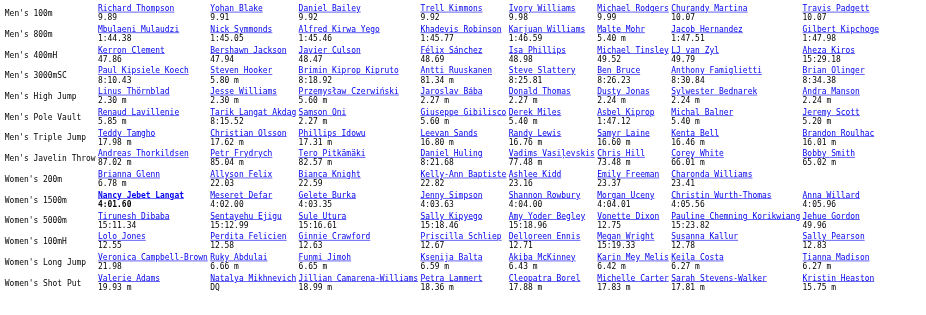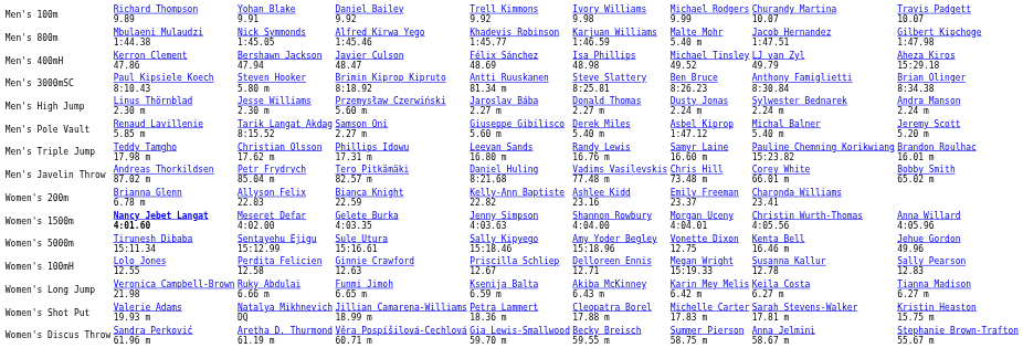 <table>
 <tr>
 <td>Men's 100m<br></td>
 <td><a href='#'>Richard Thompson</a><br>  9.89</td>
 <td><a href='#'>Yohan Blake</a><br>  9.91</td>
 <td><a href='#'>Daniel Bailey</a><br>  9.92</td>
 <td><a href='#'>Trell Kimmons</a><br>  9.92</td>
 <td><a href='#'>Ivory Williams</a><br>  9.98</td>
 <td><a href='#'>Michael Rodgers</a><br>  9.99</td>
 <td><a href='#'>Churandy Martina</a><br>  10.07</td>
 <td><a href='#'>Travis Padgett</a><br>  10.07</td>
 </tr>
 <tr>
 <td>Men's 800m</td>
 <td><a href='#'>Mbulaeni Mulaudzi</a><br>  1:44.38</td>
 <td><a href='#'>Nick Symmonds</a><br>  1:45.05</td>
 <td><a href='#'>Alfred Kirwa Yego</a><br>  1:45.46</td>
 <td><a href='#'>Khadevis Robinson</a><br>  1:45.77</td>
 <td><a href='#'>Karjuan Williams</a><br>  1:46.59</td>
 <td><a href='#'>Malte Mohr</a><br>  5.40 m</td>
 <td><a href='#'>Jacob Hernandez</a><br>  1:47.51</td>
 <td><a href='#'>Gilbert Kipchoge</a><br>  1:47.98</td>
 </tr>
 <tr>
 <td>Men's 400mH</td>
 <td><a href='#'>Kerron Clement</a><br>  47.86</td>
 <td><a href='#'>Bershawn Jackson</a><br>  47.94</td>
 <td><a href='#'>Javier Culson</a><br>  48.47</td>
 <td><a href='#'>Félix Sánchez</a><br>  48.69</td>
 <td><a href='#'>Isa Phillips</a><br>  48.98</td>
 <td><a href='#'>Michael Tinsley</a><br>  49.52</td>
 <td><a href='#'>LJ van Zyl</a><br>  49.79</td>
 <td><a href='#'>Aheza Kiros</a><br>  15:29.18</td>
 </tr>
 <tr>
 <td>Men's 3000mSC</td>
 <td><a href='#'>Paul Kipsiele Koech</a><br>  8:10.43</td>
 <td><a href='#'>Steven Hooker</a><br>  5.80 m</td>
 <td><a href='#'>Brimin Kiprop Kipruto</a><br>  8:18.92</td>
 <td><a href='#'>Antti Ruuskanen</a><br>  81.34 m</td>
 <td><a href='#'>Steve Slattery</a><br>  8:25.81</td>
 <td><a href='#'>Ben Bruce</a><br>  8:26.23</td>
 <td><a href='#'>Anthony Famiglietti</a><br>  8:30.84</td>
 <td><a href='#'>Brian Olinger</a><br>  8:34.38</td>
 </tr>
 <tr>
 <td>Men's High Jump</td>
 <td><a href='#'>Linus Thörnblad</a><br>  2.30 m</td>
 <td><a href='#'>Jesse Williams</a><br>  2.30 m</td>
 <td><a href='#'>Przemysław Czerwiński</a><br>  5.60 m</td>
 <td><a href='#'>Jaroslav Bába</a><br>  2.27 m</td>
 <td><a href='#'>Donald Thomas</a><br>  2.27 m</td>
 <td><a href='#'>Dusty Jonas</a><br>  2.24 m</td>
 <td><a href='#'>Sylwester Bednarek</a><br>  2.24 m</td>
 <td><a href='#'>Andra Manson</a><br>  2.24 m</td>
 </tr>
 <tr>
 <td>Men's Pole Vault</td>
 <td><a href='#'>Renaud Lavillenie</a><br>  5.85 m</td>
 <td><a href='#'>Tarik Langat Akdag</a><br>  8:15.52</td>
 <td><a href='#'>Samson Oni</a><br>  2.27 m</td>
 <td><a href='#'>Giuseppe Gibilisco</a><br>  5.60 m</td>
 <td><a href='#'>Derek Miles</a><br>  5.40 m</td>
 <td><a href='#'>Asbel Kiprop</a><br>  1:47.12</td>
 <td><a href='#'>Michal Balner</a><br>  5.40 m</td>
 <td><a href='#'>Jeremy Scott</a><br>  5.20 m</td>
 </tr>
 <tr>
 <td>Men's Triple Jump</td>
 <td><a href='#'>Teddy Tamgho</a><br>  17.98 m</td>
 <td><a href='#'>Christian Olsson</a><br>  17.62 m</td>
 <td><a href='#'>Phillips Idowu</a><br>  17.31 m</td>
 <td><a href='#'>Leevan Sands</a><br>  16.80 m</td>
 <td><a href='#'>Randy Lewis</a><br>  16.76 m</td>
 <td><a href='#'>Samyr Laine</a><br>  16.60 m</td>
-<td><a href='#'>Kenta Bell</a><br>  16.46 m</td>
+<td><a href='#'>Pauline Chemning Korikwiang</a><br>  15:23.82</td>
 <td><a href='#'>Brandon Roulhac</a><br>  16.01 m</td>
 </tr>
 <tr>
 <td>Men's Javelin Throw</td>
 <td><a href='#'>Andreas Thorkildsen</a><br>  87.02 m</td>
 <td><a href='#'>Petr Frydrych</a><br>  85.04 m</td>
 <td><a href='#'>Tero Pitkämäki</a><br>  82.57 m</td>
 <td><a href='#'>Daniel Huling</a><br>  8:21.68</td>
 <td><a href='#'>Vadims Vasiļevskis</a><br>  77.48 m</td>
 <td><a href='#'>Chris Hill</a><br>  73.48 m</td>
 <td><a href='#'>Corey White</a><br>  66.01 m</td>
 <td><a href='#'>Bobby Smith</a><br>  65.02 m</td>
 </tr>
 <tr>
 <td>Women's 200m<br></td>
 <td><a href='#'>Brianna Glenn</a><br>  6.78 m</td>
 <td><a href='#'>Allyson Felix</a><br>  22.03</td>
 <td><a href='#'>Bianca Knight</a><br>  22.59</td>
 <td><a href='#'>Kelly-Ann Baptiste</a><br>  22.82</td>
 <td><a href='#'>Ashlee Kidd</a><br>  23.16</td>
 <td><a href='#'>Emily Freeman</a><br>  23.37</td>
 <td><a href='#'>Charonda Williams</a><br>  23.41</td>
 </tr>
 <tr>
 <td>Women's 1500m</td>
 <td><strong><a href='#'>Nancy Jebet Langat</a><br>  4:01.60</strong></td>
 <td><a href='#'>Meseret Defar</a><br>  4:02.00</td>
 <td><a href='#'>Gelete Burka</a><br>  4:03.35</td>
 <td><a href='#'>Jenny Simpson</a><br>  4:03.63</td>
 <td><a href='#'>Shannon Rowbury</a><br>  4:04.00</td>
 <td><a href='#'>Morgan Uceny</a><br>  4:04.01</td>
 <td><a href='#'>Christin Wurth-Thomas</a><br>  4:05.56</td>
 <td><a href='#'>Anna Willard</a><br>  4:05.96</td>
 </tr>
 <tr>
 <td>Women's 5000m</td>
 <td><a href='#'>Tirunesh Dibaba</a><br>  15:11.34</td>
 <td><a href='#'>Sentayehu Ejigu</a><br>  15:12.99</td>
 <td><a href='#'>Sule Utura</a><br>  15:16.61</td>
 <td><a href='#'>Sally Kipyego</a><br>  15:18.46</td>
 <td><a href='#'>Amy Yoder Begley</a><br>  15:18.96</td>
 <td><a href='#'>Vonette Dixon</a><br>  12.75</td>
-<td><a href='#'>Pauline Chemning Korikwiang</a><br>  15:23.82</td>
+<td><a href='#'>Kenta Bell</a><br>  16.46 m</td>
 <td><a href='#'>Jehue Gordon</a><br>  49.96</td>
 </tr>
 <tr>
 <td>Women's 100mH<br></td>
 <td><a href='#'>Lolo Jones</a><br>  12.55</td>
 <td><a href='#'>Perdita Felicien</a><br>  12.58</td>
 <td><a href='#'>Ginnie Crawford</a><br>  12.63</td>
 <td><a href='#'>Priscilla Schliep</a><br>  12.67</td>
 <td><a href='#'>Delloreen Ennis</a><br>  12.71</td>
 <td><a href='#'>Megan Wright</a><br>  15:19.33</td>
 <td><a href='#'>Susanna Kallur</a><br>  12.78</td>
 <td><a href='#'>Sally Pearson</a><br>  12.83</td>
 </tr>
 <tr>
 <td>Women's Long Jump</td>
 <td><a href='#'>Veronica Campbell-Brown</a><br>  21.98</td>
 <td><a href='#'>Ruky Abdulai</a><br>  6.66 m</td>
 <td><a href='#'>Funmi Jimoh</a><br>  6.65 m</td>
 <td><a href='#'>Ksenija Balta</a><br>  6.59 m</td>
 <td><a href='#'>Akiba McKinney</a><br>  6.43 m</td>
 <td><a href='#'>Karin Mey Melis</a><br>  6.42 m</td>
 <td><a href='#'>Keila Costa</a><br>  6.27 m</td>
 <td><a href='#'>Tianna Madison</a><br>  6.27 m</td>
 </tr>
 <tr>
 <td>Women's Shot Put</td>
 <td><a href='#'>Valerie Adams</a><br>  19.93 m</td>
 <td><a href='#'>Natalya Mikhnevich</a><br>  DQ</td>
 <td><a href='#'>Jillian Camarena-Williams</a><br>  18.99 m</td>
 <td><a href='#'>Petra Lammert</a><br>  18.36 m</td>
 <td><a href='#'>Cleopatra Borel</a><br>  17.88 m</td>
 <td><a href='#'>Michelle Carter</a><br>  17.83 m</td>
 <td><a href='#'>Sarah Stevens-Walker</a><br>  17.81 m</td>
 <td><a href='#'>Kristin Heaston</a><br>  15.75 m</td>
 </tr>
+<tr>
+<td>Women's Discus Throw</td>
+<td><a href='#'>Sandra Perković</a><br>  61.96 m</td>
+<td><a href='#'>Aretha D. Thurmond</a><br>  61.19 m</td>
+<td><a href='#'>Věra Pospíšilová-Cechlová</a><br>  60.71 m</td>
+<td><a href='#'>Gia Lewis-Smallwood</a><br>  59.70 m</td>
+<td><a href='#'>Becky Breisch</a><br>  59.55 m</td>
+<td><a href='#'>Summer Pierson</a><br>  58.75 m</td>
+<td><a href='#'>Anna Jelmini</a><br>  58.67 m</td>
+<td><a href='#'>Stephanie Brown-Trafton</a><br>  55.67 m</td>
+</tr>
 </table>
